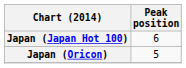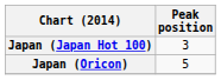 <table class="wikitable plainrowheaders sortable">
 <tr>
 <th>Chart (2014)</th>
 <th>Peak<br>position</th>
 </tr>
 <tr>
 <th scope="row">Japan (<a href='#'>Japan Hot 100</a>)</th>
-<td style="text-align:center;">6</td>
+<td style="text-align:center;">3</td>
 </tr>
 <tr>
 <th scope="row">Japan (<a href='#'>Oricon</a>)</th>
 <td style="text-align:center;">5</td>
 </tr>
 <tr>
 </tr>
 </table>
